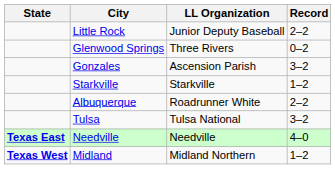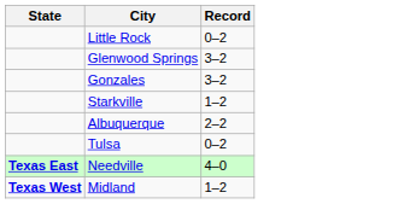 <table class="wikitable">
 <tr>
 <th>State</th>
 <th>City</th>
-<th>LL Organization</th>
 <th>Record</th>
 </tr>
 <tr>
 <td><strong></strong></td>
 <td><a href='#'>Little Rock</a></td>
-<td>Junior Deputy Baseball</td>
-<td>2–2</td>
+<td>0–2</td>
 </tr>
 <tr>
 <td><strong></strong></td>
 <td><a href='#'>Glenwood Springs</a></td>
-<td>Three Rivers</td>
-<td>0–2</td>
+<td>3–2</td>
 </tr>
 <tr>
 <td><strong></strong></td>
 <td><a href='#'>Gonzales</a></td>
-<td>Ascension Parish</td>
 <td>3–2</td>
 </tr>
 <tr>
 <td><strong></strong></td>
 <td><a href='#'>Starkville</a></td>
-<td>Starkville</td>
 <td>1–2</td>
 </tr>
 <tr>
 <td><strong></strong></td>
 <td><a href='#'>Albuquerque</a></td>
-<td>Roadrunner White</td>
 <td>2–2</td>
 </tr>
 <tr>
 <td><strong></strong></td>
 <td><a href='#'>Tulsa</a></td>
-<td>Tulsa National</td>
-<td>3–2</td>
+<td>0–2</td>
 </tr>
 <tr bgcolor="ccffcc">
 <td> <strong><a href='#'>Texas East</a></strong></td>
 <td><a href='#'>Needville</a></td>
-<td>Needville</td>
 <td>4–0</td>
 </tr>
 <tr>
 <td> <strong><a href='#'>Texas West</a></strong></td>
 <td><a href='#'>Midland</a></td>
-<td>Midland Northern</td>
 <td>1–2</td>
 </tr>
 </table>
